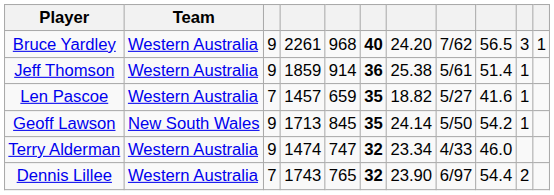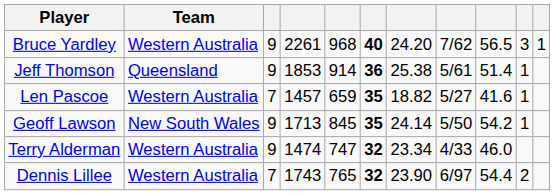 <table class="wikitable sortable" style="text-align:center">
 <tr>
 <th class="unsortable">Player</th>
 <th>Team</th>
 <th></th>
 <th></th>
 <th></th>
 <th></th>
 <th></th>
 <th></th>
 <th></th>
 <th></th>
 <th></th>
 </tr>
 <tr>
 <td><a href='#'>Bruce Yardley</a></td>
 <td style="text-align:left;"><a href='#'>Western Australia</a></td>
 <td>9</td>
 <td>2261</td>
 <td>968</td>
 <td><strong>40</strong></td>
 <td>24.20</td>
 <td>7/62</td>
 <td>56.5</td>
 <td>3</td>
 <td>1</td>
 </tr>
 <tr>
 <td><a href='#'>Jeff Thomson</a></td>
-<td style="text-align:left;"><a href='#'>Western Australia</a></td>
+<td style="text-align:left;"><a href='#'>Queensland</a></td>
 <td>9</td>
-<td>1859</td>
+<td>1853</td>
 <td>914</td>
 <td><strong>36</strong></td>
 <td>25.38</td>
 <td>5/61</td>
 <td>51.4</td>
 <td>1</td>
 <td></td>
 </tr>
 <tr>
 <td><a href='#'>Len Pascoe</a></td>
 <td style="text-align:left;"><a href='#'>Western Australia</a></td>
 <td>7</td>
 <td>1457</td>
 <td>659</td>
 <td><strong>35</strong></td>
 <td>18.82</td>
 <td>5/27</td>
 <td>41.6</td>
 <td>1</td>
 <td></td>
 </tr>
 <tr>
 <td><a href='#'>Geoff Lawson</a></td>
 <td style="text-align:left;"><a href='#'>New South Wales</a></td>
 <td>9</td>
 <td>1713</td>
 <td>845</td>
 <td><strong>35</strong></td>
 <td>24.14</td>
 <td>5/50</td>
 <td>54.2</td>
 <td>1</td>
 <td></td>
 </tr>
 <tr>
 <td><a href='#'>Terry Alderman</a></td>
 <td style="text-align:left;"><a href='#'>Western Australia</a></td>
 <td>9</td>
 <td>1474</td>
 <td>747</td>
 <td><strong>32</strong></td>
 <td>23.34</td>
 <td>4/33</td>
 <td>46.0</td>
 <td></td>
 <td></td>
 </tr>
 <tr>
 <td><a href='#'>Dennis Lillee</a></td>
 <td style="text-align:left;"><a href='#'>Western Australia</a></td>
 <td>7</td>
 <td>1743</td>
 <td>765</td>
 <td><strong>32</strong></td>
 <td>23.90</td>
 <td>6/97</td>
 <td>54.4</td>
 <td>2</td>
 <td></td>
 </tr>
 </table>
